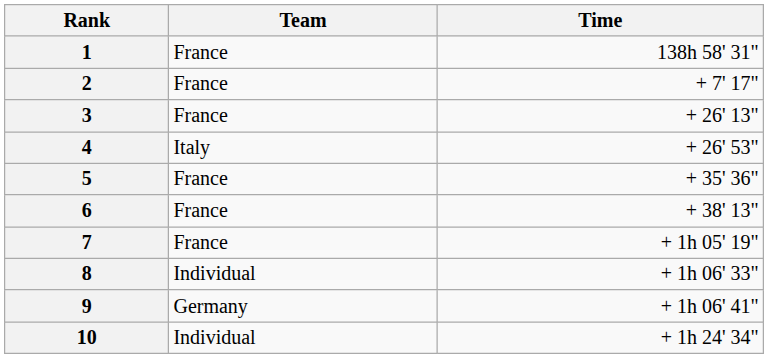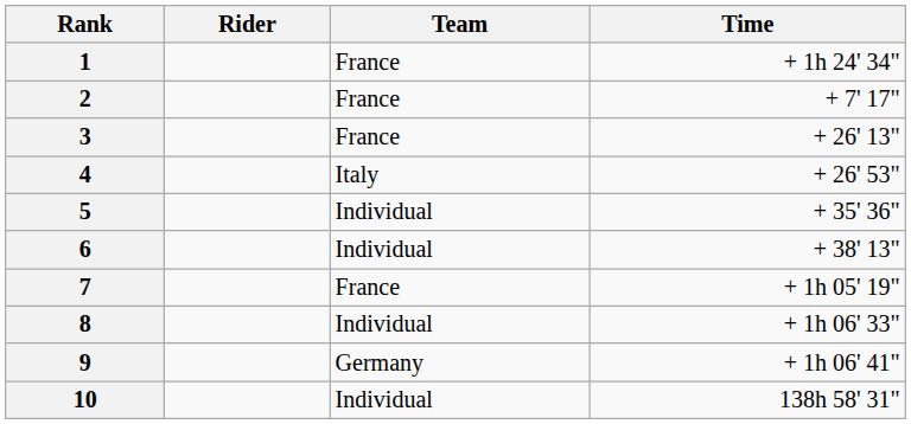 <table class="wikitable" style="width:38em; margin-bottom:0;">
 <tr>
 <th scope="col">Rank</th>
+<th scope="col">Rider</th>
 <th scope="col">Team</th>
 <th scope="col">Time</th>
 </tr>
 <tr>
 <th scope="row">1</th>
+<td></td>
 <td>France</td>
-<td style="text-align:right;">138h 58' 31"</td>
+<td style="text-align:right;">+ 1h 24' 34"</td>
 </tr>
 <tr>
 <th scope="row">2</th>
+<td></td>
 <td>France</td>
 <td style="text-align:right;">+ 7' 17"</td>
 </tr>
 <tr>
 <th scope="row">3</th>
+<td></td>
 <td>France</td>
 <td style="text-align:right;">+ 26' 13"</td>
 </tr>
 <tr>
 <th scope="row">4</th>
+<td></td>
 <td>Italy</td>
 <td style="text-align:right;">+ 26' 53"</td>
 </tr>
 <tr>
 <th scope="row">5</th>
-<td>France</td>
+<td></td>
+<td>Individual</td>
 <td style="text-align:right;">+ 35' 36"</td>
 </tr>
 <tr>
 <th scope="row">6</th>
-<td>France</td>
+<td></td>
+<td>Individual</td>
 <td style="text-align:right;">+ 38' 13"</td>
 </tr>
 <tr>
 <th scope="row">7</th>
+<td></td>
 <td>France</td>
 <td style="text-align:right;">+ 1h 05' 19"</td>
 </tr>
 <tr>
 <th scope="row">8</th>
+<td></td>
 <td>Individual</td>
 <td style="text-align:right;">+ 1h 06' 33"</td>
 </tr>
 <tr>
 <th scope="row">9</th>
+<td></td>
 <td>Germany</td>
 <td style="text-align:right;">+ 1h 06' 41"</td>
 </tr>
 <tr>
 <th scope="row">10</th>
+<td></td>
 <td>Individual</td>
-<td style="text-align:right;">+ 1h 24' 34"</td>
+<td style="text-align:right;">138h 58' 31"</td>
 </tr>
 </table>
